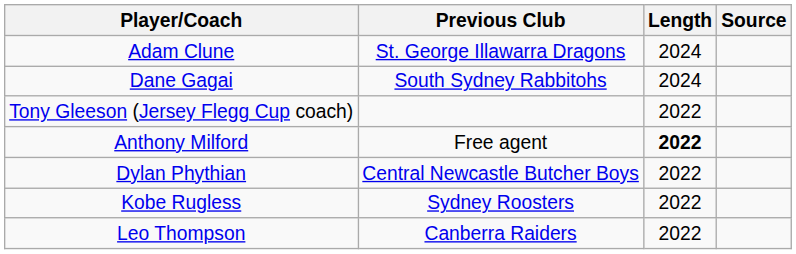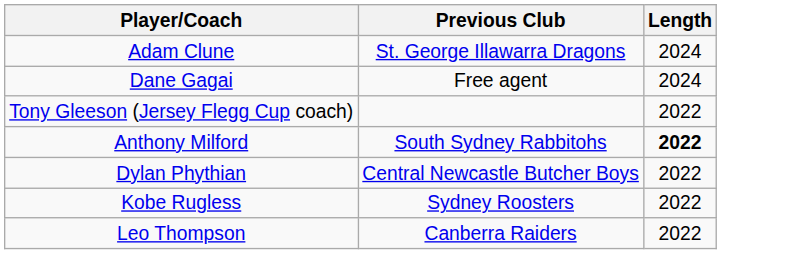 <table class="wikitable sortable" style="text-align: center; font-size:90%">
 <tr style="background:#efefef;">
 <th>Player/Coach</th>
 <th>Previous Club</th>
 <th>Length</th>
-<th>Source</th>
 </tr>
 <tr>
 <td><a href='#'>Adam Clune</a></td>
 <td><a href='#'>St. George Illawarra Dragons</a></td>
 <td>2024</td>
-<td></td>
 </tr>
 <tr>
 <td><a href='#'>Dane Gagai</a></td>
-<td><a href='#'>South Sydney Rabbitohs</a></td>
+<td>Free agent</td>
 <td>2024</td>
-<td></td>
 </tr>
 <tr>
 <td><a href='#'>Tony Gleeson</a> (<a href='#'>Jersey Flegg Cup</a> coach)</td>
 <td></td>
 <td>2022</td>
-<td></td>
 </tr>
 <tr>
 <td><a href='#'>Anthony Milford</a></td>
-<td>Free agent</td>
+<td><a href='#'>South Sydney Rabbitohs</a></td>
 <td><strong>2022</strong></td>
-<td></td>
 </tr>
 <tr>
 <td><a href='#'>Dylan Phythian</a></td>
 <td><a href='#'>Central Newcastle Butcher Boys</a></td>
 <td>2022</td>
-<td></td>
 </tr>
 <tr>
 <td><a href='#'>Kobe Rugless</a></td>
 <td><a href='#'>Sydney Roosters</a></td>
 <td>2022</td>
-<td></td>
 </tr>
 <tr>
 <td><a href='#'>Leo Thompson</a></td>
 <td><a href='#'>Canberra Raiders</a></td>
 <td>2022</td>
-<td></td>
 </tr>
 </table>
